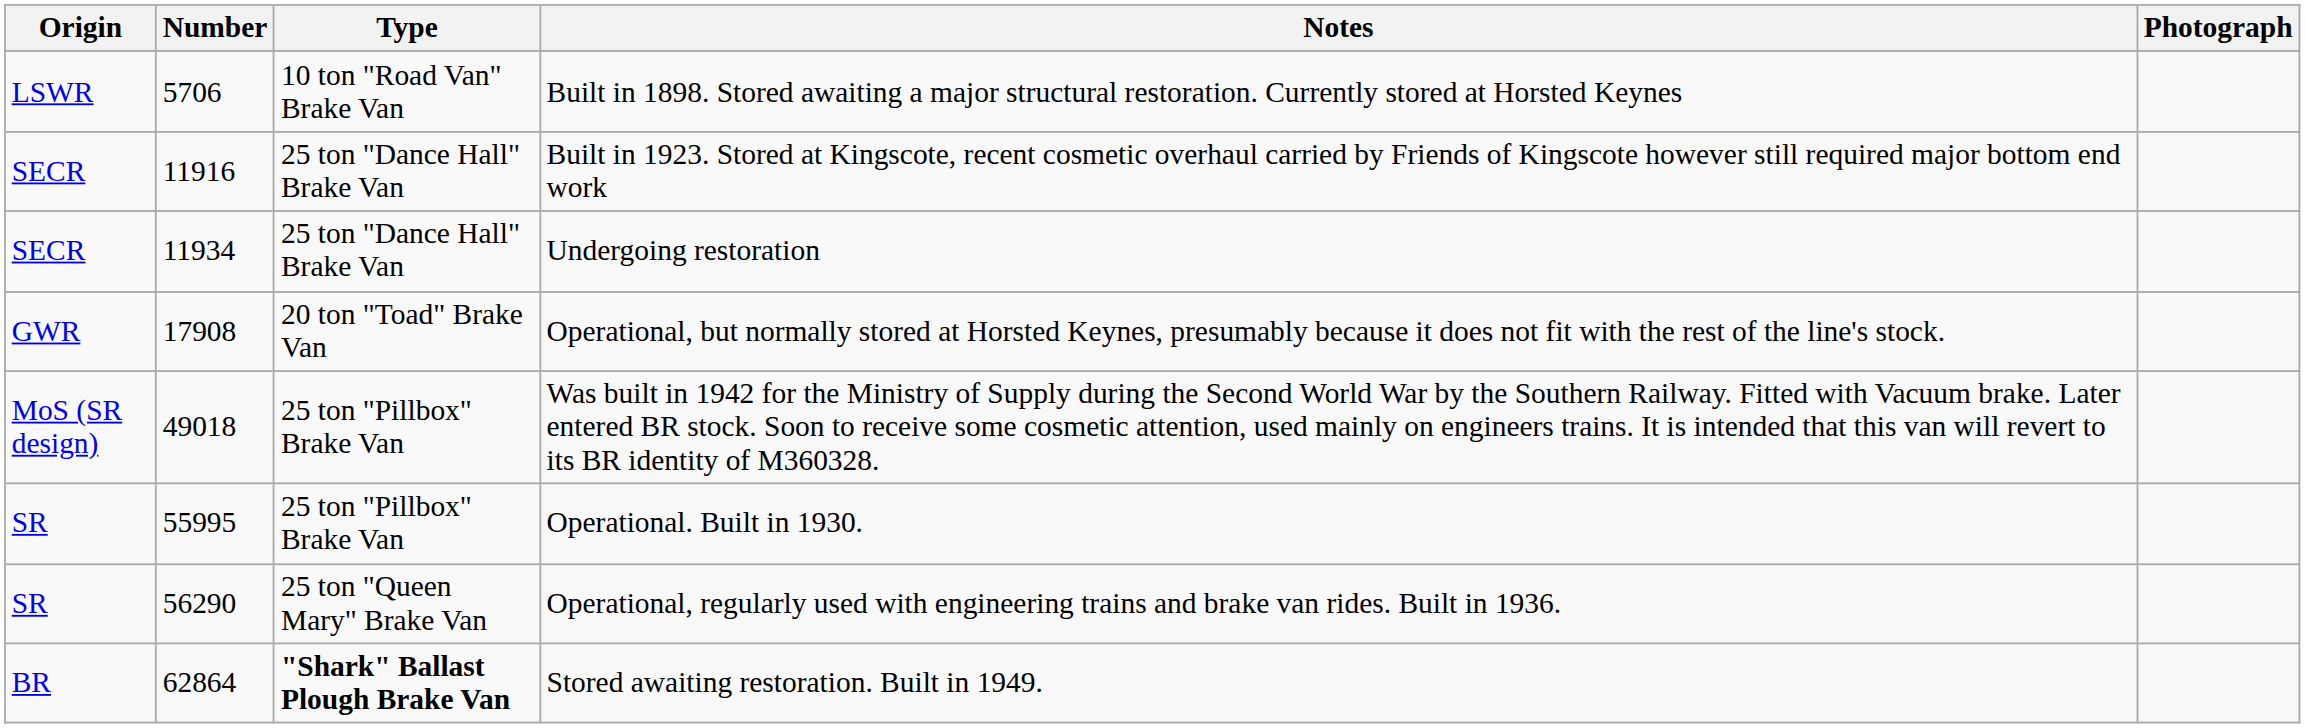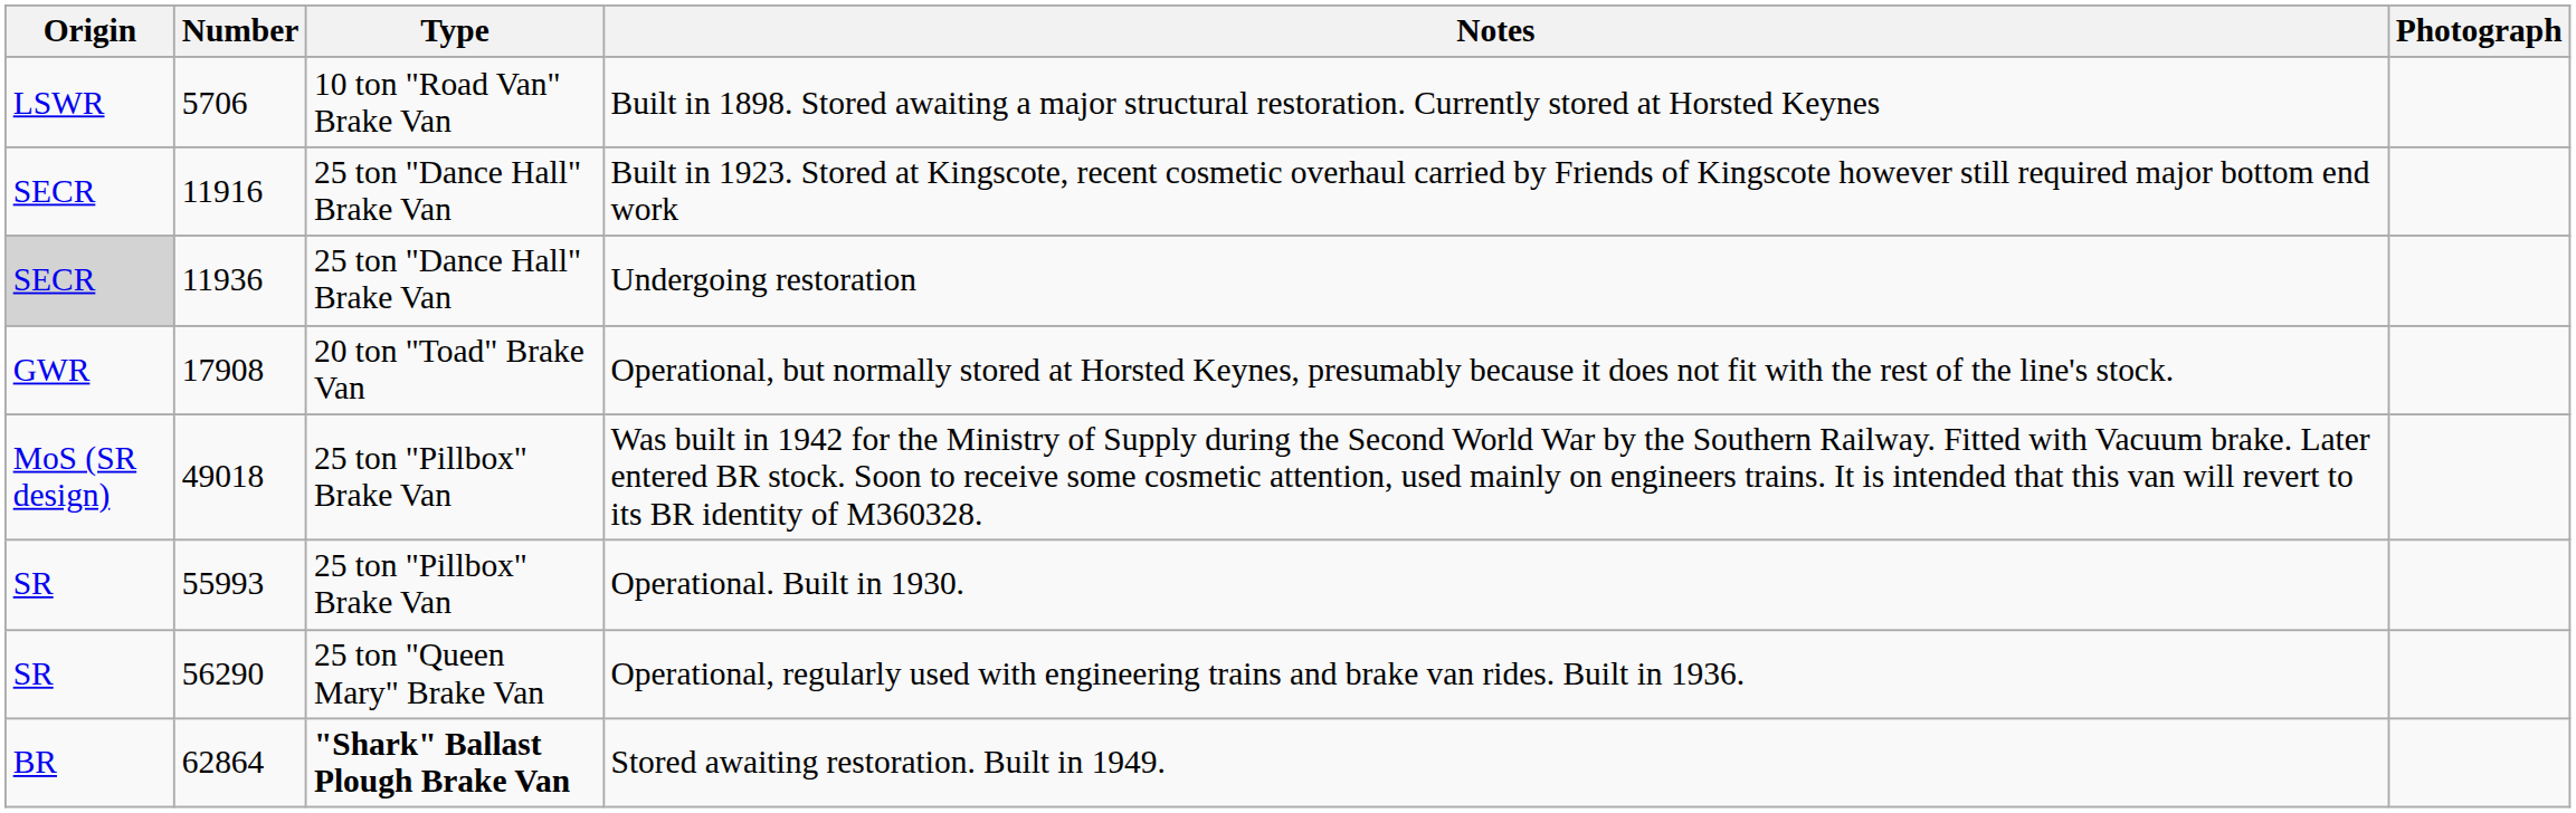 <table class="wikitable">
 <tr>
 <th>Origin</th>
 <th>Number</th>
 <th>Type</th>
 <th>Notes</th>
 <th>Photograph</th>
 </tr>
 <tr>
 <td><a href='#'>LSWR</a></td>
 <td>5706</td>
 <td>10 ton "Road Van" Brake Van</td>
 <td>Built in 1898. Stored awaiting a major structural restoration. Currently stored at Horsted Keynes</td>
 <td></td>
 </tr>
 <tr>
 <td><a href='#'>SECR</a></td>
 <td>11916</td>
 <td>25 ton "Dance Hall" Brake Van</td>
 <td>Built in 1923. Stored at Kingscote, recent cosmetic overhaul carried by Friends of Kingscote however still required major bottom end work</td>
 <td></td>
 </tr>
 <tr>
-<td><a href='#'>SECR</a></td>
-<td>11934</td>
+<td style="background: lightgrey;"><a href='#'>SECR</a></td>
+<td>11936</td>
 <td>25 ton "Dance Hall" Brake Van</td>
 <td>Undergoing restoration</td>
 <td></td>
 </tr>
 <tr>
 <td><a href='#'>GWR</a></td>
 <td>17908</td>
 <td>20 ton "Toad" Brake Van</td>
 <td>Operational, but normally stored at Horsted Keynes, presumably because it does not fit with the rest of the line's stock.</td>
 <td></td>
 </tr>
 <tr>
 <td><a href='#'>MoS (SR design)</a></td>
 <td>49018</td>
 <td>25 ton "Pillbox" Brake Van</td>
 <td>Was built in 1942 for the Ministry of Supply during the Second World War by the Southern Railway. Fitted with Vacuum brake. Later entered BR stock. Soon to receive some cosmetic attention, used mainly on engineers trains. It is intended that this van will revert to its BR identity of M360328.</td>
 <td></td>
 </tr>
 <tr>
 <td><a href='#'>SR</a></td>
-<td>55995</td>
+<td>55993</td>
 <td>25 ton "Pillbox" Brake Van</td>
 <td>Operational. Built in 1930.</td>
 <td></td>
 </tr>
 <tr>
 <td><a href='#'>SR</a></td>
 <td>56290</td>
 <td>25 ton "Queen Mary" Brake Van</td>
 <td>Operational, regularly used with engineering trains and brake van rides. Built in 1936.</td>
 <td></td>
 </tr>
 <tr>
 <td><a href='#'>BR</a></td>
 <td>62864</td>
 <td><strong>"Shark" Ballast Plough Brake Van</strong></td>
 <td>Stored awaiting restoration. Built in 1949.</td>
 <td></td>
 </tr>
 </table>
